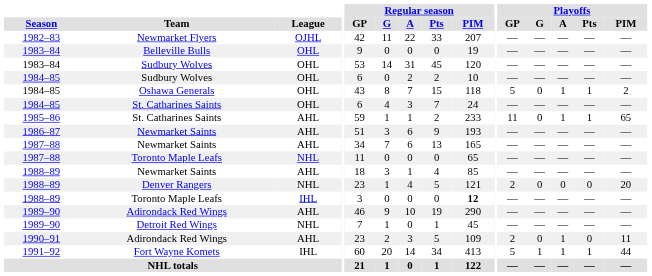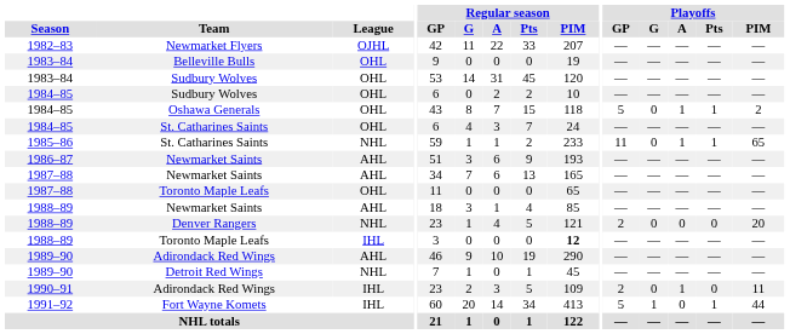 <table border="0" cellpadding="1" cellspacing="0" style="text-align:center; width:60em">
 <tr bgcolor="#e0e0e0">
 <th colspan="3" bgcolor="#ffffff"></th>
 <th rowspan="100" bgcolor="#ffffff"></th>
 <th colspan="5"><a href='#'>Regular season</a></th>
 <th rowspan="100" bgcolor="#ffffff"></th>
 <th colspan="5"><a href='#'>Playoffs</a></th>
 </tr>
 <tr bgcolor="#e0e0e0">
 <th><a href='#'>Season</a></th>
 <th>Team</th>
 <th>League</th>
 <th>GP</th>
 <th><a href='#'>G</a></th>
 <th><a href='#'>A</a></th>
 <th><a href='#'>Pts</a></th>
 <th><a href='#'>PIM</a></th>
 <th>GP</th>
 <th>G</th>
 <th>A</th>
 <th>Pts</th>
 <th>PIM</th>
 </tr>
 <tr>
 <td><a href='#'>1982–83</a></td>
 <td><a href='#'>Newmarket Flyers</a></td>
 <td><a href='#'>OJHL</a></td>
 <td>42</td>
 <td>11</td>
 <td>22</td>
 <td>33</td>
 <td>207</td>
 <td>—</td>
 <td>—</td>
 <td>—</td>
 <td>—</td>
 <td>—</td>
 </tr>
 <tr bgcolor="#f0f0f0">
 <td><a href='#'>1983–84</a></td>
 <td><a href='#'>Belleville Bulls</a></td>
 <td><a href='#'>OHL</a></td>
 <td>9</td>
 <td>0</td>
 <td>0</td>
 <td>0</td>
 <td>19</td>
 <td>—</td>
 <td>—</td>
 <td>—</td>
 <td>—</td>
 <td>—</td>
 </tr>
 <tr>
 <td>1983–84</td>
 <td><a href='#'>Sudbury Wolves</a></td>
 <td>OHL</td>
 <td>53</td>
 <td>14</td>
 <td>31</td>
 <td>45</td>
 <td>120</td>
 <td>—</td>
 <td>—</td>
 <td>—</td>
 <td>—</td>
 <td>—</td>
 </tr>
 <tr bgcolor="#f0f0f0">
 <td><a href='#'>1984–85</a></td>
 <td>Sudbury Wolves</td>
 <td>OHL</td>
 <td>6</td>
 <td>0</td>
 <td>2</td>
 <td>2</td>
 <td>10</td>
 <td>—</td>
 <td>—</td>
 <td>—</td>
 <td>—</td>
 <td>—</td>
 </tr>
 <tr>
 <td>1984–85</td>
 <td><a href='#'>Oshawa Generals</a></td>
 <td>OHL</td>
 <td>43</td>
 <td>8</td>
 <td>7</td>
 <td>15</td>
 <td>118</td>
 <td>5</td>
 <td>0</td>
 <td>1</td>
 <td>1</td>
 <td>2</td>
 </tr>
 <tr bgcolor="#f0f0f0">
 <td><a href='#'>1984–85</a></td>
 <td><a href='#'>St. Catharines Saints</a></td>
 <td>OHL</td>
 <td>6</td>
 <td>4</td>
 <td>3</td>
 <td>7</td>
 <td>24</td>
 <td>—</td>
 <td>—</td>
 <td>—</td>
 <td>—</td>
 <td>—</td>
 </tr>
 <tr>
 <td><a href='#'>1985–86</a></td>
 <td>St. Catharines Saints</td>
-<td>AHL</td>
+<td>NHL</td>
 <td>59</td>
 <td>1</td>
 <td>1</td>
 <td>2</td>
 <td>233</td>
 <td>11</td>
 <td>0</td>
 <td>1</td>
 <td>1</td>
 <td>65</td>
 </tr>
 <tr bgcolor="#f0f0f0">
 <td><a href='#'>1986–87</a></td>
 <td><a href='#'>Newmarket Saints</a></td>
 <td>AHL</td>
 <td>51</td>
 <td>3</td>
 <td>6</td>
 <td>9</td>
 <td>193</td>
 <td>—</td>
 <td>—</td>
 <td>—</td>
 <td>—</td>
 <td>—</td>
 </tr>
 <tr>
 <td><a href='#'>1987–88</a></td>
 <td>Newmarket Saints</td>
 <td>AHL</td>
 <td>34</td>
 <td>7</td>
 <td>6</td>
 <td>13</td>
 <td>165</td>
 <td>—</td>
 <td>—</td>
 <td>—</td>
 <td>—</td>
 <td>—</td>
 </tr>
 <tr bgcolor="#f0f0f0">
 <td><a href='#'>1987–88</a></td>
 <td><a href='#'>Toronto Maple Leafs</a></td>
-<td><a href='#'>NHL</a></td>
+<td>OHL</td>
 <td>11</td>
 <td>0</td>
 <td>0</td>
 <td>0</td>
 <td>65</td>
 <td>—</td>
 <td>—</td>
 <td>—</td>
 <td>—</td>
 <td>—</td>
 </tr>
 <tr>
 <td><a href='#'>1988–89</a></td>
 <td>Newmarket Saints</td>
 <td>AHL</td>
 <td>18</td>
 <td>3</td>
 <td>1</td>
 <td>4</td>
 <td>85</td>
 <td>—</td>
 <td>—</td>
 <td>—</td>
 <td>—</td>
 <td>—</td>
 </tr>
 <tr bgcolor="#f0f0f0">
 <td><a href='#'>1988–89</a></td>
 <td><a href='#'>Denver Rangers</a></td>
 <td>NHL</td>
 <td>23</td>
 <td>1</td>
 <td>4</td>
 <td>5</td>
 <td>121</td>
 <td>2</td>
 <td>0</td>
 <td>0</td>
 <td>0</td>
 <td>20</td>
 </tr>
 <tr>
 <td><a href='#'>1988–89</a></td>
 <td>Toronto Maple Leafs</td>
 <td><a href='#'>IHL</a></td>
 <td>3</td>
 <td>0</td>
 <td>0</td>
 <td>0</td>
 <td><strong>12</strong></td>
 <td>—</td>
 <td>—</td>
 <td>—</td>
 <td>—</td>
 <td>—</td>
 </tr>
 <tr bgcolor="#f0f0f0">
 <td><a href='#'>1989–90</a></td>
 <td><a href='#'>Adirondack Red Wings</a></td>
 <td>AHL</td>
 <td>46</td>
 <td>9</td>
 <td>10</td>
 <td>19</td>
 <td>290</td>
 <td>—</td>
 <td>—</td>
 <td>—</td>
 <td>—</td>
 <td>—</td>
 </tr>
 <tr>
 <td><a href='#'>1989–90</a></td>
 <td><a href='#'>Detroit Red Wings</a></td>
 <td>NHL</td>
 <td>7</td>
 <td>1</td>
 <td>0</td>
 <td>1</td>
 <td>45</td>
 <td>—</td>
 <td>—</td>
 <td>—</td>
 <td>—</td>
 <td>—</td>
 </tr>
 <tr bgcolor="#f0f0f0">
 <td><a href='#'>1990–91</a></td>
 <td>Adirondack Red Wings</td>
-<td>AHL</td>
+<td>IHL</td>
 <td>23</td>
 <td>2</td>
 <td>3</td>
 <td>5</td>
 <td>109</td>
 <td>2</td>
 <td>0</td>
 <td>1</td>
 <td>0</td>
 <td>11</td>
 </tr>
 <tr>
 <td><a href='#'>1991–92</a></td>
 <td><a href='#'>Fort Wayne Komets</a></td>
 <td>IHL</td>
 <td>60</td>
 <td>20</td>
 <td>14</td>
 <td>34</td>
 <td>413</td>
 <td>5</td>
 <td>1</td>
-<td>1</td>
+<td>0</td>
 <td>1</td>
 <td>44</td>
 </tr>
 <tr bgcolor="#e0e0e0">
 <th colspan="3">NHL totals</th>
 <th>21</th>
 <th>1</th>
 <th>0</th>
 <th>1</th>
 <th>122</th>
 <th>—</th>
 <th>—</th>
 <th>—</th>
 <th>—</th>
 <th>—</th>
 </tr>
 </table>
